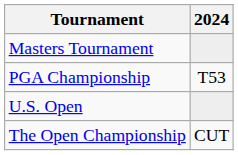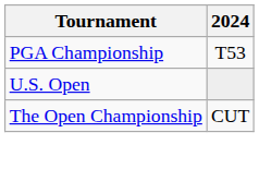 <table class="wikitable" style="font-size:95%;text-align:center;">
 <tr>
 <th>Tournament</th>
 <th>2024</th>
-</tr>
-<tr>
-<td align=left><a href='#'>Masters Tournament</a></td>
-<td style="background:#eeeeee;"></td>
 </tr>
 <tr>
 <td align=left><a href='#'>PGA Championship</a></td>
 <td>T53</td>
 </tr>
 <tr>
 <td align=left><a href='#'>U.S. Open</a></td>
 <td style="background:#eeeeee;"></td>
 </tr>
 <tr>
 <td align=left><a href='#'>The Open Championship</a></td>
 <td>CUT</td>
 </tr>
 </table>
